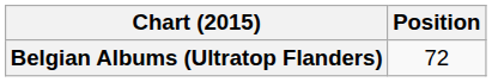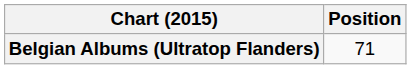 <table class="wikitable plainrowheaders" style="text-align:center">
 <tr>
 <th scope="col">Chart (2015)</th>
 <th scope="col">Position</th>
 </tr>
 <tr>
 <th scope="row">Belgian Albums (Ultratop Flanders)</th>
-<td>72</td>
+<td>71</td>
 </tr>
 </table>
